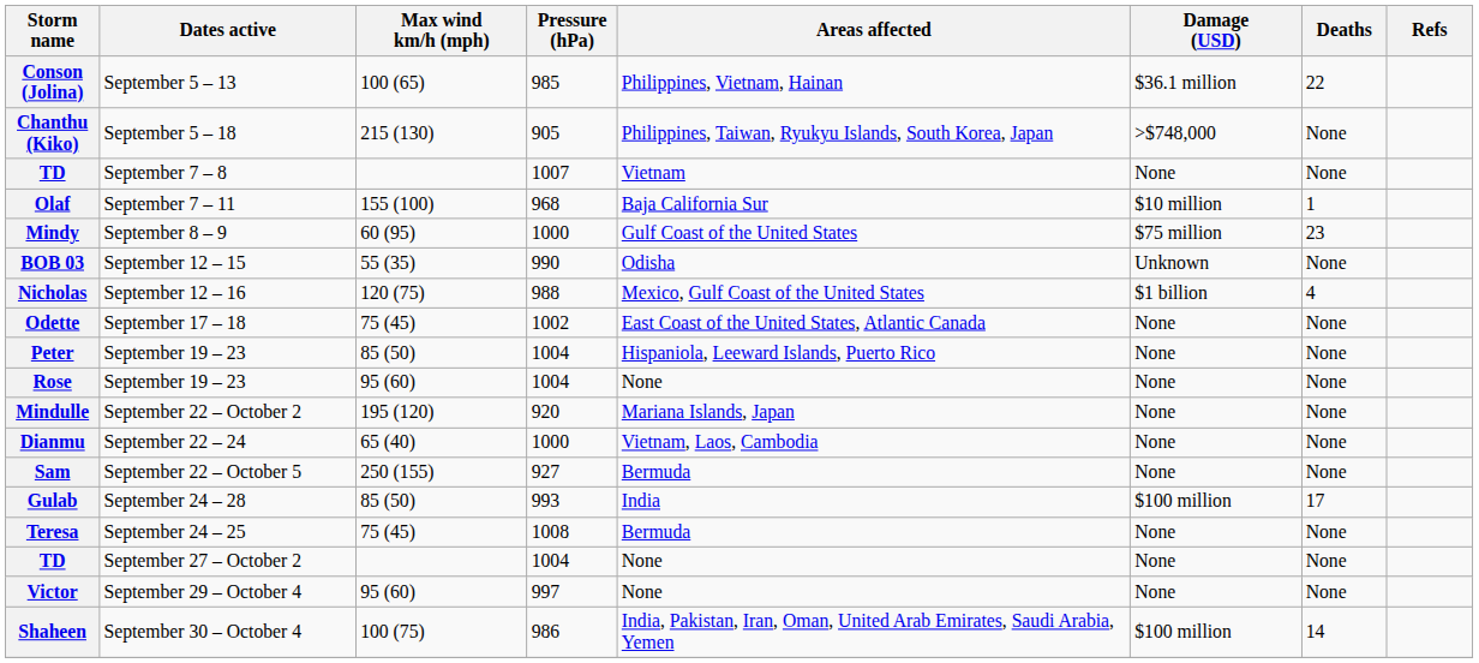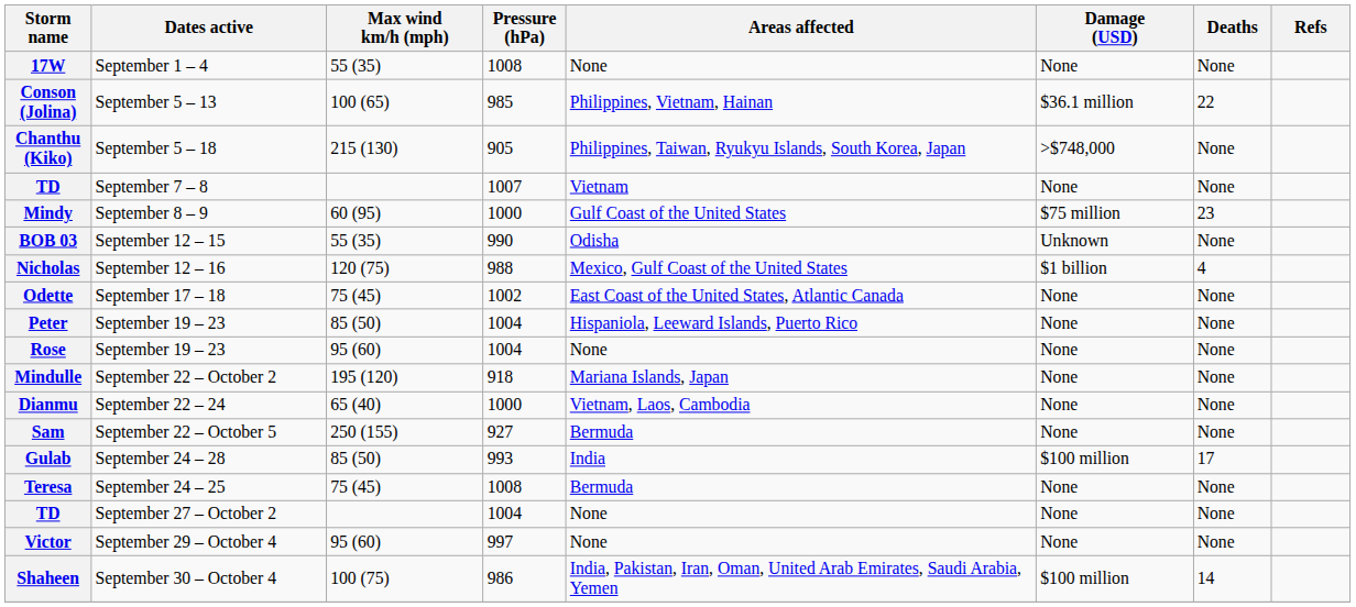 <table class="wikitable sortable">
 <tr>
 <th width="5%">Storm name</th>
 <th width="15%">Dates active</th>
 <th width="10%">Max wind<br>km/h (mph)</th>
 <th width="5%">Pressure<br>(hPa)</th>
 <th width="30%">Areas affected</th>
 <th width="10%">Damage<br>(<a href='#'>USD</a>)</th>
 <th width="5%">Deaths</th>
 <th width="5%">Refs</th>
+</tr>
+<tr>
+<th><a href='#'>17W</a></th>
+<td>September 1 – 4</td>
+<td>55 (35)</td>
+<td>1008</td>
+<td>None</td>
+<td>None</td>
+<td>None</td>
+<td></td>
 </tr>
 <tr>
 <th><a href='#'>Conson (Jolina)</a></th>
 <td>September 5 – 13</td>
 <td>100 (65)</td>
 <td>985</td>
 <td><a href='#'>Philippines</a>, <a href='#'>Vietnam</a>, <a href='#'>Hainan</a></td>
 <td>$36.1 million</td>
 <td>22</td>
 <td></td>
 </tr>
 <tr>
 <th><a href='#'>Chanthu (Kiko)</a></th>
 <td>September 5 – 18</td>
 <td>215 (130)</td>
 <td>905</td>
 <td><a href='#'>Philippines</a>, <a href='#'>Taiwan</a>, <a href='#'>Ryukyu Islands</a>, <a href='#'>South Korea</a>, <a href='#'>Japan</a></td>
 <td>>$748,000</td>
 <td>None</td>
 <td></td>
 </tr>
 <tr>
 <th><a href='#'>TD</a></th>
 <td>September 7 – 8</td>
 <td></td>
 <td>1007</td>
 <td><a href='#'>Vietnam</a></td>
 <td>None</td>
 <td>None</td>
-<td></td>
-</tr>
-<tr>
-<th><a href='#'>Olaf</a></th>
-<td>September 7 – 11</td>
-<td>155 (100)</td>
-<td>968</td>
-<td><a href='#'>Baja California Sur</a></td>
-<td>$10 million</td>
-<td>1</td>
 <td></td>
 </tr>
 <tr>
 <th><a href='#'>Mindy</a></th>
 <td>September 8 – 9</td>
 <td>60 (95)</td>
 <td>1000</td>
 <td><a href='#'>Gulf Coast of the United States</a></td>
 <td>$75 million</td>
 <td>23</td>
 <td></td>
 </tr>
 <tr>
 <th><a href='#'>BOB 03</a></th>
 <td>September 12 – 15</td>
 <td>55 (35)</td>
 <td>990</td>
 <td><a href='#'>Odisha</a></td>
 <td>Unknown</td>
 <td>None</td>
 <td></td>
 </tr>
 <tr>
 <th><a href='#'>Nicholas</a></th>
 <td>September 12 – 16</td>
 <td>120 (75)</td>
 <td>988</td>
 <td><a href='#'>Mexico</a>, <a href='#'>Gulf Coast of the United States</a></td>
 <td>$1 billion</td>
 <td>4</td>
 <td></td>
 </tr>
 <tr>
 <th><a href='#'>Odette</a></th>
 <td>September 17 – 18</td>
 <td>75 (45)</td>
 <td>1002</td>
 <td><a href='#'>East Coast of the United States</a>, <a href='#'>Atlantic Canada</a></td>
 <td>None</td>
 <td>None</td>
 <td></td>
 </tr>
 <tr>
 <th><a href='#'>Peter</a></th>
 <td>September 19 – 23</td>
 <td>85 (50)</td>
 <td>1004</td>
 <td><a href='#'>Hispaniola</a>, <a href='#'>Leeward Islands</a>, <a href='#'>Puerto Rico</a></td>
 <td>None</td>
 <td>None</td>
 <td></td>
 </tr>
 <tr>
 <th><a href='#'>Rose</a></th>
 <td>September 19 – 23</td>
 <td>95 (60)</td>
 <td>1004</td>
 <td>None</td>
 <td>None</td>
 <td>None</td>
 <td></td>
 </tr>
 <tr>
 <th><a href='#'>Mindulle</a></th>
 <td>September 22 – October 2</td>
 <td>195 (120)</td>
-<td>920</td>
+<td>918</td>
 <td><a href='#'>Mariana Islands</a>, <a href='#'>Japan</a></td>
 <td>None</td>
 <td>None</td>
 <td></td>
 </tr>
 <tr>
 <th><a href='#'>Dianmu</a></th>
 <td>September 22 – 24</td>
 <td>65 (40)</td>
 <td>1000</td>
 <td><a href='#'>Vietnam</a>, <a href='#'>Laos</a>, <a href='#'>Cambodia</a></td>
 <td>None</td>
 <td>None</td>
 <td></td>
 </tr>
 <tr>
 <th><a href='#'>Sam</a></th>
 <td>September 22 – October 5</td>
 <td>250 (155)</td>
 <td>927</td>
 <td><a href='#'>Bermuda</a></td>
 <td>None</td>
 <td>None</td>
 <td></td>
 </tr>
 <tr>
 <th><a href='#'>Gulab</a></th>
 <td>September 24 – 28</td>
 <td>85 (50)</td>
 <td>993</td>
 <td><a href='#'>India</a></td>
 <td>$100 million</td>
 <td>17</td>
 <td></td>
 </tr>
 <tr>
 <th><a href='#'>Teresa</a></th>
 <td>September 24 – 25</td>
 <td>75 (45)</td>
 <td>1008</td>
 <td><a href='#'>Bermuda</a></td>
 <td>None</td>
 <td>None</td>
 <td></td>
 </tr>
 <tr>
 <th><a href='#'>TD</a></th>
 <td>September 27 – October 2</td>
 <td></td>
 <td>1004</td>
 <td>None</td>
 <td>None</td>
 <td>None</td>
 <td></td>
 </tr>
 <tr>
 <th><a href='#'>Victor</a></th>
 <td>September 29 – October 4</td>
 <td>95 (60)</td>
 <td>997</td>
 <td>None</td>
 <td>None</td>
 <td>None</td>
 <td></td>
 </tr>
 <tr>
 <th><a href='#'>Shaheen</a></th>
 <td>September 30 – October 4</td>
 <td>100 (75)</td>
 <td>986</td>
 <td><a href='#'>India</a>, <a href='#'>Pakistan</a>, <a href='#'>Iran</a>, <a href='#'>Oman</a>, <a href='#'>United Arab Emirates</a>, <a href='#'>Saudi Arabia</a>, <a href='#'>Yemen</a></td>
 <td>$100 million</td>
 <td>14</td>
 <td></td>
 </tr>
 <tr>
 </tr>
 </table>
